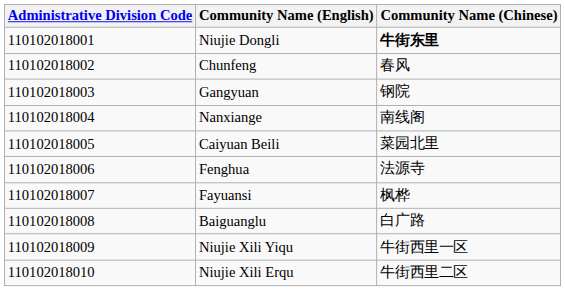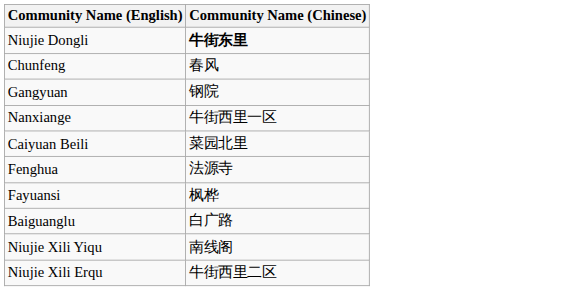 <table class="wikitable sortable">
 <tr>
-<th><a href='#'>Administrative Division Code</a></th>
 <th>Community Name (English)</th>
 <th>Community Name (Chinese)</th>
 </tr>
 <tr>
-<td>110102018001</td>
 <td>Niujie Dongli</td>
 <td><strong>牛街东里</strong></td>
 </tr>
 <tr>
-<td>110102018002</td>
 <td>Chunfeng</td>
 <td>春风</td>
 </tr>
 <tr>
-<td>110102018003</td>
 <td>Gangyuan</td>
 <td>钢院</td>
 </tr>
 <tr>
-<td>110102018004</td>
 <td>Nanxiange</td>
-<td>南线阁</td>
+<td>牛街西里一区</td>
 </tr>
 <tr>
-<td>110102018005</td>
 <td>Caiyuan Beili</td>
 <td>菜园北里</td>
 </tr>
 <tr>
-<td>110102018006</td>
 <td>Fenghua</td>
 <td>法源寺</td>
 </tr>
 <tr>
-<td>110102018007</td>
 <td>Fayuansi</td>
 <td>枫桦</td>
 </tr>
 <tr>
-<td>110102018008</td>
 <td>Baiguanglu</td>
 <td>白广路</td>
 </tr>
 <tr>
-<td>110102018009</td>
 <td>Niujie Xili Yiqu</td>
-<td>牛街西里一区</td>
+<td>南线阁</td>
 </tr>
 <tr>
-<td>110102018010</td>
 <td>Niujie Xili Erqu</td>
 <td>牛街西里二区</td>
 </tr>
 </table>
